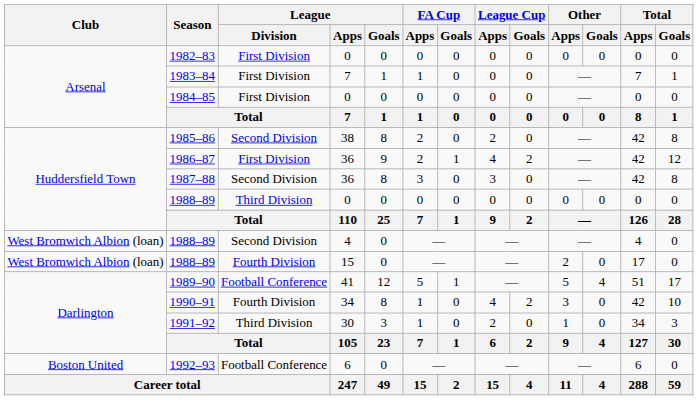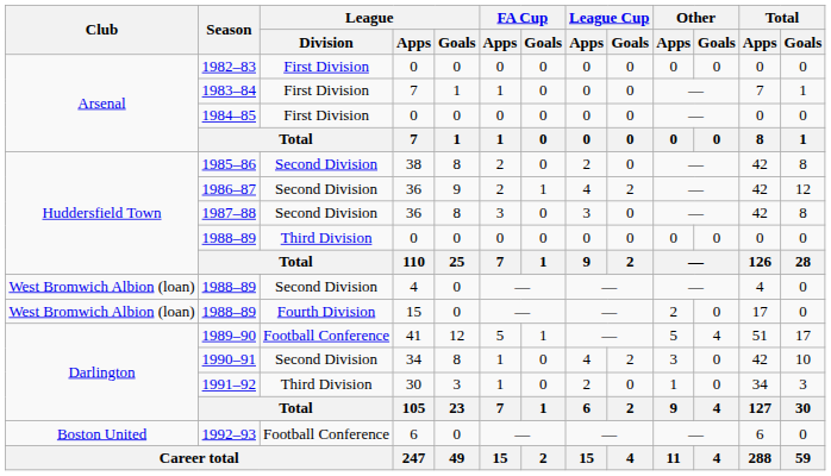 <table class=wikitable style=text-align:center>
 <tr>
 <th rowspan="2">Club</th>
 <th rowspan="2">Season</th>
 <th colspan="3">League</th>
 <th colspan="2"><a href='#'>FA Cup</a></th>
 <th colspan="2"><a href='#'>League Cup</a></th>
 <th colspan="2">Other</th>
 <th colspan="2">Total</th>
 </tr>
 <tr>
 <th>Division</th>
 <th>Apps</th>
 <th>Goals</th>
 <th>Apps</th>
 <th>Goals</th>
 <th>Apps</th>
 <th>Goals</th>
 <th>Apps</th>
 <th>Goals</th>
 <th>Apps</th>
 <th>Goals</th>
 </tr>
 <tr>
 <td rowspan="4"><a href='#'>Arsenal</a></td>
 <td><a href='#'>1982–83</a></td>
 <td><a href='#'>First Division</a></td>
 <td>0</td>
 <td>0</td>
 <td>0</td>
 <td>0</td>
 <td>0</td>
 <td>0</td>
 <td>0</td>
 <td>0</td>
 <td>0</td>
 <td>0</td>
 </tr>
 <tr>
 <td><a href='#'>1983–84</a></td>
 <td>First Division</td>
 <td>7</td>
 <td>1</td>
 <td>1</td>
 <td>0</td>
 <td>0</td>
 <td>0</td>
 <td colspan="2">—</td>
 <td>7</td>
 <td>1</td>
 </tr>
 <tr>
 <td><a href='#'>1984–85</a></td>
 <td>First Division</td>
 <td>0</td>
 <td>0</td>
 <td>0</td>
 <td>0</td>
 <td>0</td>
 <td>0</td>
 <td colspan="2">—</td>
 <td>0</td>
 <td>0</td>
 </tr>
 <tr>
 <th colspan="2">Total</th>
 <th>7</th>
 <th>1</th>
 <th>1</th>
 <th>0</th>
 <th>0</th>
 <th>0</th>
 <th>0</th>
 <th>0</th>
 <th>8</th>
 <th>1</th>
 </tr>
 <tr>
 <td rowspan="5"><a href='#'>Huddersfield Town</a></td>
 <td><a href='#'>1985–86</a></td>
 <td><a href='#'>Second Division</a></td>
 <td>38</td>
 <td>8</td>
 <td>2</td>
 <td>0</td>
 <td>2</td>
 <td>0</td>
 <td colspan="2">—</td>
 <td>42</td>
 <td>8</td>
 </tr>
 <tr>
 <td><a href='#'>1986–87</a></td>
-<td><a href='#'>First Division</a></td>
+<td>Second Division</td>
 <td>36</td>
 <td>9</td>
 <td>2</td>
 <td>1</td>
 <td>4</td>
 <td>2</td>
 <td colspan="2">—</td>
 <td>42</td>
 <td>12</td>
 </tr>
 <tr>
 <td><a href='#'>1987–88</a></td>
 <td>Second Division</td>
 <td>36</td>
 <td>8</td>
 <td>3</td>
 <td>0</td>
 <td>3</td>
 <td>0</td>
 <td colspan="2">—</td>
 <td>42</td>
 <td>8</td>
 </tr>
 <tr>
 <td><a href='#'>1988–89</a></td>
 <td><a href='#'>Third Division</a></td>
 <td>0</td>
 <td>0</td>
 <td>0</td>
 <td>0</td>
 <td>0</td>
 <td>0</td>
 <td>0</td>
 <td>0</td>
 <td>0</td>
 <td>0</td>
 </tr>
 <tr>
 <th colspan="2">Total</th>
 <th>110</th>
 <th>25</th>
 <th>7</th>
 <th>1</th>
 <th>9</th>
 <th>2</th>
 <th colspan="2">—</th>
 <th>126</th>
 <th>28</th>
 </tr>
 <tr>
 <td><a href='#'>West Bromwich Albion</a> (loan)</td>
 <td><a href='#'>1988–89</a></td>
 <td>Second Division</td>
 <td>4</td>
 <td>0</td>
 <td colspan="2">—</td>
 <td colspan="2">—</td>
 <td colspan="2">—</td>
 <td>4</td>
 <td>0</td>
 </tr>
 <tr>
 <td><a href='#'>West Bromwich Albion</a> (loan)</td>
 <td><a href='#'>1988–89</a></td>
 <td><a href='#'>Fourth Division</a></td>
 <td>15</td>
 <td>0</td>
 <td colspan="2">—</td>
 <td colspan="2">—</td>
 <td>2</td>
 <td>0</td>
 <td>17</td>
 <td>0</td>
 </tr>
 <tr>
 <td rowspan="4"><a href='#'>Darlington</a></td>
 <td><a href='#'>1989–90</a></td>
 <td><a href='#'>Football Conference</a></td>
 <td>41</td>
 <td>12</td>
 <td>5</td>
 <td>1</td>
 <td colspan="2">—</td>
 <td>5</td>
 <td>4</td>
 <td>51</td>
 <td>17</td>
 </tr>
 <tr>
 <td><a href='#'>1990–91</a></td>
-<td>Fourth Division</td>
+<td>Second Division</td>
 <td>34</td>
 <td>8</td>
 <td>1</td>
 <td>0</td>
 <td>4</td>
 <td>2</td>
 <td>3</td>
 <td>0</td>
 <td>42</td>
 <td>10</td>
 </tr>
 <tr>
 <td><a href='#'>1991–92</a></td>
 <td>Third Division</td>
 <td>30</td>
 <td>3</td>
 <td>1</td>
 <td>0</td>
 <td>2</td>
 <td>0</td>
 <td>1</td>
 <td>0</td>
 <td>34</td>
 <td>3</td>
 </tr>
 <tr>
 <th colspan="2">Total</th>
 <th>105</th>
 <th>23</th>
 <th>7</th>
 <th>1</th>
 <th>6</th>
 <th>2</th>
 <th>9</th>
 <th>4</th>
 <th>127</th>
 <th>30</th>
 </tr>
 <tr>
 <td><a href='#'>Boston United</a></td>
 <td><a href='#'>1992–93</a></td>
 <td>Football Conference</td>
 <td>6</td>
 <td>0</td>
 <td colspan="2">—</td>
 <td colspan="2">—</td>
 <td colspan="2">—</td>
 <td>6</td>
 <td>0</td>
 </tr>
 <tr>
 <th colspan="3">Career total</th>
 <th>247</th>
 <th>49</th>
 <th>15</th>
 <th>2</th>
 <th>15</th>
 <th>4</th>
 <th>11</th>
 <th>4</th>
 <th>288</th>
 <th>59</th>
 </tr>
 </table>
